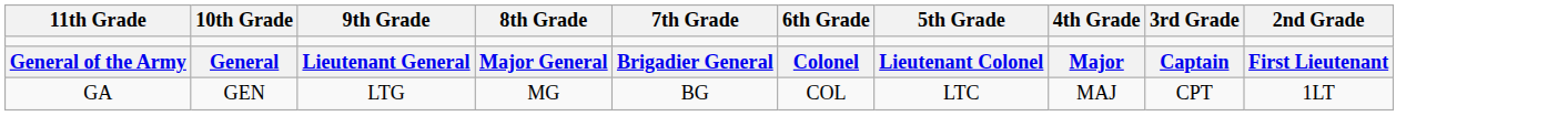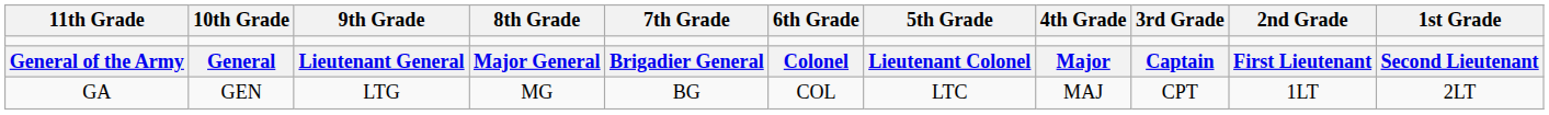 <table class="wikitable" style="text-align:center">
 <tr>
 <th>11th Grade</th>
 <th>10th Grade</th>
 <th>9th Grade</th>
 <th>8th Grade</th>
 <th>7th Grade</th>
 <th>6th Grade</th>
 <th>5th Grade</th>
 <th>4th Grade</th>
 <th>3rd Grade</th>
 <th>2nd Grade</th>
+<th>1st Grade</th>
 </tr>
 <tr>
+<td></td>
 <td></td>
 <td></td>
 <td></td>
 <td></td>
 <td></td>
 <td></td>
 <td></td>
 <td></td>
 <td></td>
 <td></td>
 </tr>
 <tr>
 <th><a href='#'>General of the Army</a></th>
 <th><a href='#'>General</a></th>
 <th><a href='#'>Lieutenant General</a></th>
 <th><a href='#'>Major General</a></th>
 <th><a href='#'>Brigadier General</a></th>
 <th><a href='#'>Colonel</a></th>
 <th><a href='#'>Lieutenant Colonel</a></th>
 <th><a href='#'>Major</a></th>
 <th><a href='#'>Captain</a></th>
 <th><a href='#'>First Lieutenant</a></th>
+<th><a href='#'>Second Lieutenant</a></th>
 </tr>
 <tr>
 <td>GA</td>
 <td>GEN</td>
 <td>LTG</td>
 <td>MG</td>
 <td>BG</td>
 <td>COL</td>
 <td>LTC</td>
 <td>MAJ</td>
 <td>CPT</td>
 <td>1LT</td>
+<td>2LT</td>
 </tr>
 </table>
